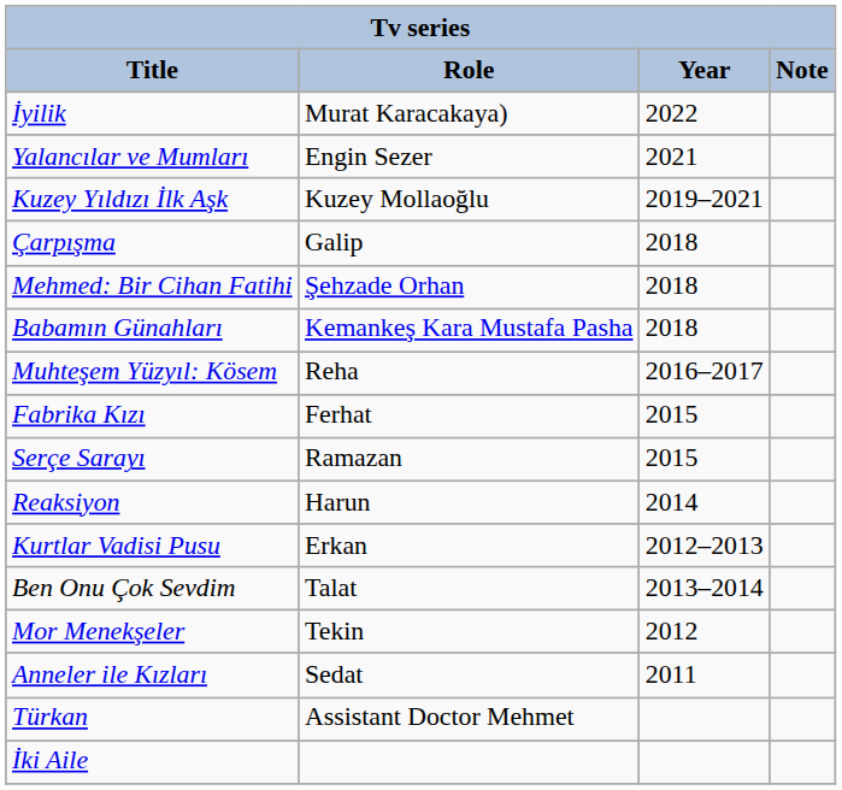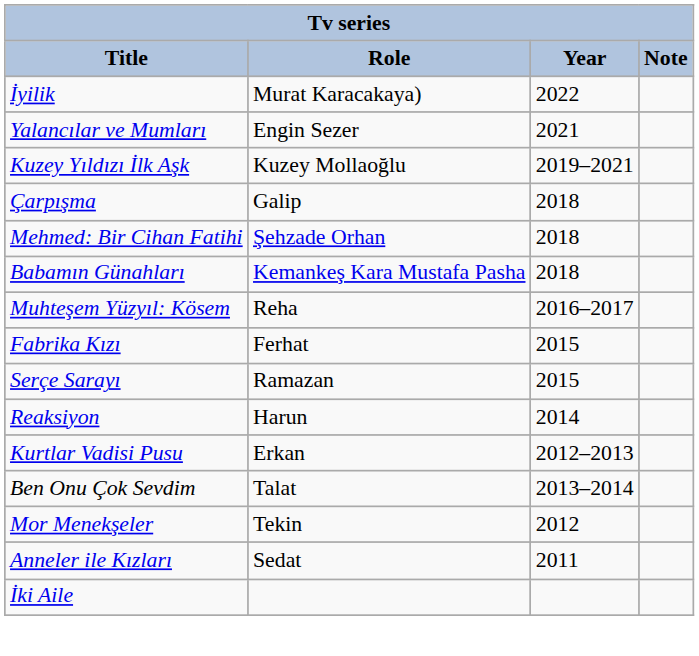 <table class="wikitable" style="font-size: 80%;">
 <tr>
 <th colspan="4" style="background:LightSteelBlue">Tv series</th>
 </tr>
 <tr>
 <th style="background:LightSteelBlue">Title</th>
 <th style="background:LightSteelBlue">Role</th>
 <th style="background:LightSteelBlue">Year</th>
 <th style="background:LightSteelBlue">Note</th>
 </tr>
 <tr>
 <td><em><a href='#'>İyilik</a></em></td>
 <td>Murat Karacakaya)</td>
 <td>2022</td>
 <td></td>
 </tr>
 <tr>
 <td><em><a href='#'>Yalancılar ve Mumları</a></em></td>
 <td>Engin Sezer</td>
 <td>2021</td>
 <td></td>
 </tr>
 <tr>
 <td><em><a href='#'>Kuzey Yıldızı İlk Aşk</a></em></td>
 <td>Kuzey Mollaoğlu</td>
 <td>2019–2021</td>
 <td></td>
 </tr>
 <tr>
 <td><em><a href='#'>Çarpışma</a></em></td>
 <td>Galip</td>
 <td>2018</td>
 <td></td>
 </tr>
 <tr>
 <td><em><a href='#'>Mehmed: Bir Cihan Fatihi</a></em></td>
 <td><a href='#'>Şehzade Orhan</a></td>
 <td>2018</td>
 <td></td>
 </tr>
 <tr>
 <td><em><a href='#'>Babamın Günahları</a></em></td>
 <td><a href='#'>Kemankeş Kara Mustafa Pasha</a></td>
 <td>2018</td>
 <td></td>
 </tr>
 <tr>
 <td><em><a href='#'>Muhteşem Yüzyıl: Kösem</a></em></td>
 <td>Reha</td>
 <td>2016–2017</td>
 <td></td>
 </tr>
 <tr>
 <td><em><a href='#'>Fabrika Kızı</a></em></td>
 <td>Ferhat</td>
 <td>2015</td>
 <td></td>
 </tr>
 <tr>
 <td><em><a href='#'>Serçe Sarayı</a></em></td>
 <td>Ramazan</td>
 <td>2015</td>
 <td></td>
 </tr>
 <tr>
 <td><em><a href='#'>Reaksiyon</a></em></td>
 <td>Harun</td>
 <td>2014</td>
 <td></td>
 </tr>
 <tr>
 <td><em><a href='#'>Kurtlar Vadisi Pusu</a></em></td>
 <td>Erkan</td>
 <td>2012–2013</td>
 <td></td>
 </tr>
 <tr>
 <td><em>Ben Onu Çok Sevdim</em></td>
 <td>Talat</td>
 <td>2013–2014</td>
 <td></td>
 </tr>
 <tr>
 <td><em><a href='#'>Mor Menekşeler</a></em></td>
 <td>Tekin</td>
 <td>2012</td>
 <td></td>
 </tr>
 <tr>
 <td><em><a href='#'>Anneler ile Kızları</a></em></td>
 <td>Sedat</td>
 <td>2011</td>
 <td></td>
 </tr>
 <tr>
-<td><em><a href='#'>Türkan</a></em></td>
-<td>Assistant Doctor Mehmet</td>
-<td></td>
-<td></td>
-</tr>
-<tr>
 <td><em><a href='#'>İki Aile</a></em></td>
 <td></td>
 <td></td>
 <td></td>
 </tr>
 </table>
